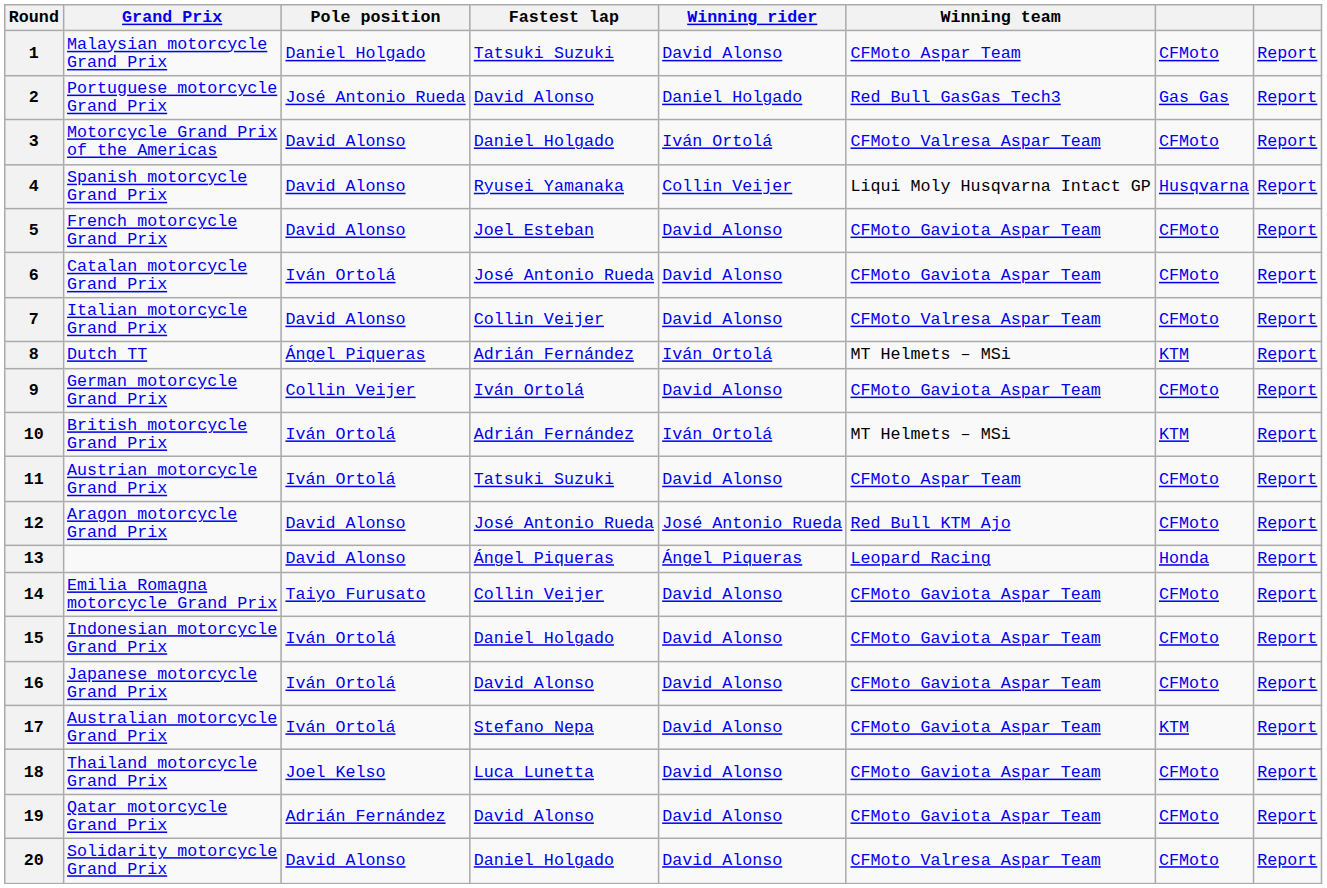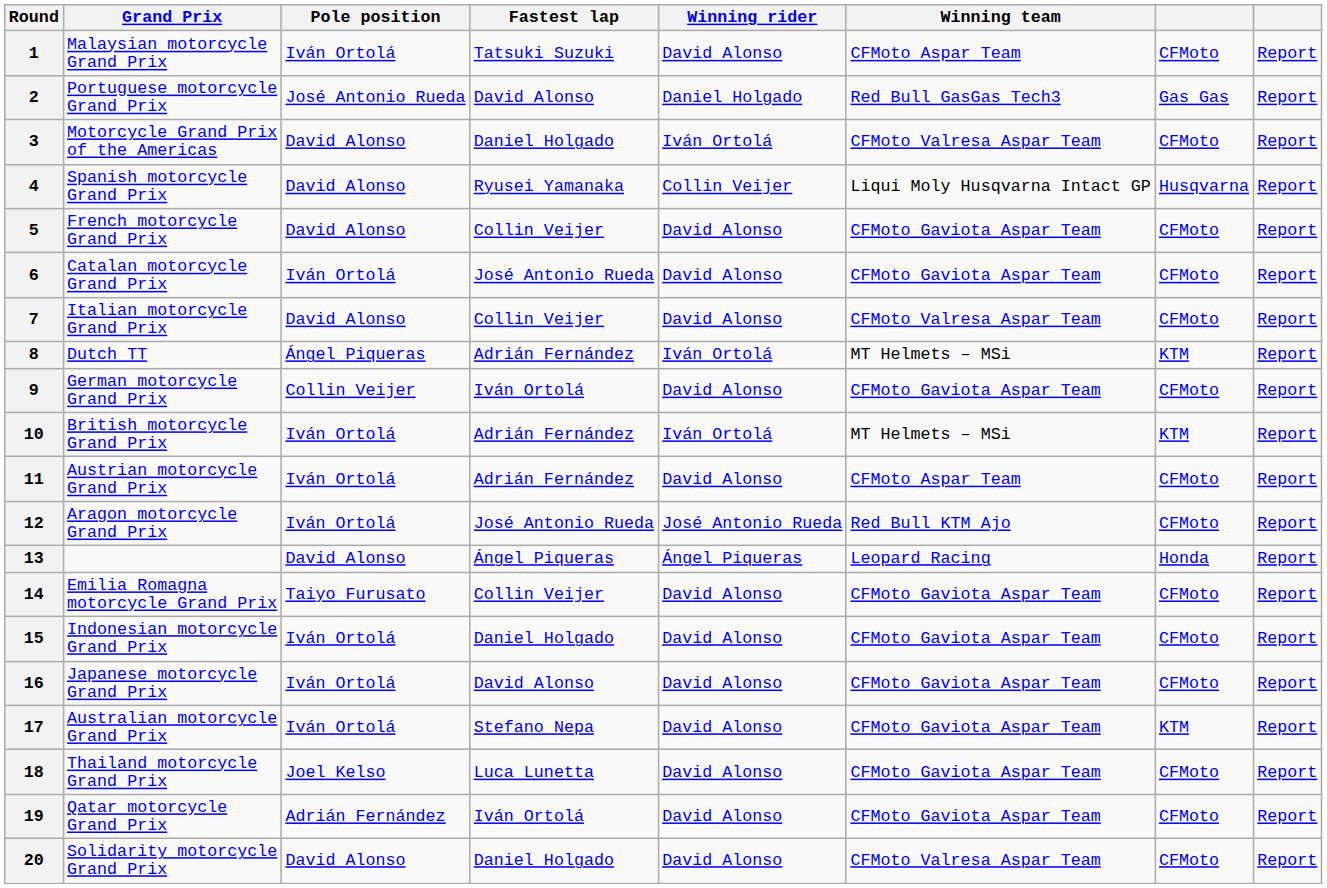 <table class="wikitable sortable" style="font-size: 85%">
 <tr>
 <th>Round</th>
 <th><a href='#'>Grand Prix</a></th>
 <th>Pole position</th>
 <th>Fastest lap</th>
 <th><a href='#'>Winning rider</a></th>
 <th>Winning team</th>
 <th></th>
 <th class="unsortable"></th>
 </tr>
 <tr>
 <th>1</th>
 <td> <a href='#'>Malaysian motorcycle Grand Prix</a></td>
-<td data-sort-value="hol"> <a href='#'>Daniel Holgado</a></td>
+<td data-sort-value="ort"> <a href='#'>Iván Ortolá</a></td>
 <td data-sort-value="suz"> <a href='#'>Tatsuki Suzuki</a></td>
 <td data-sort-value="alo"> <a href='#'>David Alonso</a></td>
 <td data-sort-value="cfm"> <a href='#'>CFMoto Aspar Team</a></td>
 <td data-sort-value="cfm"> <a href='#'>CFMoto</a></td>
 <td><a href='#'>Report</a></td>
 </tr>
 <tr>
 <th>2</th>
 <td> <a href='#'>Portuguese motorcycle Grand Prix</a></td>
 <td data-sort-value="rue" nowrap> <a href='#'>José Antonio Rueda</a></td>
 <td data-sort-value="alo"> <a href='#'>David Alonso</a></td>
 <td data-sort-value="hol"> <a href='#'>Daniel Holgado</a></td>
 <td data-sort-value="redg"> <a href='#'>Red Bull GasGas Tech3</a></td>
 <td data-sort-value="gas"> <a href='#'>Gas Gas</a></td>
 <td><a href='#'>Report</a></td>
 </tr>
 <tr>
 <th>3</th>
 <td> <a href='#'>Motorcycle Grand Prix of the Americas</a></td>
 <td data-sort-value="alo"> <a href='#'>David Alonso</a></td>
 <td data-sort-value="hol"> <a href='#'>Daniel Holgado</a></td>
 <td data-sort-value="ort"> <a href='#'>Iván Ortolá</a></td>
 <td data-sort-value="cfm"> <a href='#'>CFMoto Valresa Aspar Team</a></td>
 <td data-sort-value="cfm"> <a href='#'>CFMoto</a></td>
 <td><a href='#'>Report</a></td>
 </tr>
 <tr>
 <th>4</th>
 <td> <a href='#'>Spanish motorcycle Grand Prix</a></td>
 <td data-sort-value="alo"> <a href='#'>David Alonso</a></td>
 <td data-sort-value="yam"> <a href='#'>Ryusei Yamanaka</a></td>
 <td data-sort-value="vei"> <a href='#'>Collin Veijer</a></td>
 <td data-sort-value="liq" nowrap> Liqui Moly Husqvarna Intact GP</td>
 <td data-sort-value="hus"> <a href='#'>Husqvarna</a></td>
 <td><a href='#'>Report</a></td>
 </tr>
 <tr>
 <th>5</th>
 <td> <a href='#'>French motorcycle Grand Prix</a></td>
 <td data-sort-value="alo"> <a href='#'>David Alonso</a></td>
-<td data-sort-value="est"> <a href='#'>Joel Esteban</a></td>
+<td data-sort-value="vei"> <a href='#'>Collin Veijer</a></td>
 <td data-sort-value="alo"> <a href='#'>David Alonso</a></td>
 <td data-sort-value="cfm"> <a href='#'>CFMoto Gaviota Aspar Team</a></td>
 <td data-sort-value="cfm"> <a href='#'>CFMoto</a></td>
 <td><a href='#'>Report</a></td>
 </tr>
 <tr>
 <th>6</th>
 <td> <a href='#'>Catalan motorcycle Grand Prix</a></td>
 <td data-sort-value="ort"> <a href='#'>Iván Ortolá</a></td>
 <td data-sort-value="rue" nowrap> <a href='#'>José Antonio Rueda</a></td>
 <td data-sort-value="alo"> <a href='#'>David Alonso</a></td>
 <td data-sort-value="cfm"> <a href='#'>CFMoto Gaviota Aspar Team</a></td>
 <td data-sort-value="cfm"> <a href='#'>CFMoto</a></td>
 <td><a href='#'>Report</a></td>
 </tr>
 <tr>
 <th>7</th>
 <td> <a href='#'>Italian motorcycle Grand Prix</a></td>
 <td data-sort-value="alo"> <a href='#'>David Alonso</a></td>
 <td data-sort-value="vei"> <a href='#'>Collin Veijer</a></td>
 <td data-sort-value="alo"> <a href='#'>David Alonso</a></td>
 <td data-sort-value="cfm"> <a href='#'>CFMoto Valresa Aspar Team</a></td>
 <td data-sort-value="cfm"> <a href='#'>CFMoto</a></td>
 <td><a href='#'>Report</a></td>
 </tr>
 <tr>
 <th>8</th>
 <td> <a href='#'>Dutch TT</a></td>
 <td data-sort-value="piq"> <a href='#'>Ángel Piqueras</a></td>
 <td data-sort-value="fer"> <a href='#'>Adrián Fernández</a></td>
 <td data-sort-value="ort"> <a href='#'>Iván Ortolá</a></td>
 <td data-sort-value="mt"> MT Helmets – MSi</td>
 <td data-sort-value="ktm"> <a href='#'>KTM</a></td>
 <td><a href='#'>Report</a></td>
 </tr>
 <tr>
 <th>9</th>
 <td> <a href='#'>German motorcycle Grand Prix</a></td>
 <td data-sort-value="vei"> <a href='#'>Collin Veijer</a></td>
 <td data-sort-value="ort"> <a href='#'>Iván Ortolá</a></td>
 <td data-sort-value="alo"> <a href='#'>David Alonso</a></td>
 <td data-sort-value="cfm"> <a href='#'>CFMoto Gaviota Aspar Team</a></td>
 <td data-sort-value="cfm"> <a href='#'>CFMoto</a></td>
 <td><a href='#'>Report</a></td>
 </tr>
 <tr>
 <th>10</th>
 <td> <a href='#'>British motorcycle Grand Prix</a></td>
 <td data-sort-value="ort"> <a href='#'>Iván Ortolá</a></td>
 <td data-sort-value="fer"> <a href='#'>Adrián Fernández</a></td>
 <td data-sort-value="ort"> <a href='#'>Iván Ortolá</a></td>
 <td data-sort-value="mt"> MT Helmets – MSi</td>
 <td data-sort-value="ktm"> <a href='#'>KTM</a></td>
 <td><a href='#'>Report</a></td>
 </tr>
 <tr>
 <th>11</th>
 <td> <a href='#'>Austrian motorcycle Grand Prix</a></td>
 <td data-sort-value="ort"> <a href='#'>Iván Ortolá</a></td>
-<td data-sort-value="suz"> <a href='#'>Tatsuki Suzuki</a></td>
+<td data-sort-value="fer"> <a href='#'>Adrián Fernández</a></td>
 <td data-sort-value="alo"> <a href='#'>David Alonso</a></td>
 <td data-sort-value="cfm"> <a href='#'>CFMoto Aspar Team</a></td>
 <td data-sort-value="cfm"> <a href='#'>CFMoto</a></td>
 <td><a href='#'>Report</a></td>
 </tr>
 <tr>
 <th>12</th>
 <td> <a href='#'>Aragon motorcycle Grand Prix</a></td>
-<td data-sort-value="alo"> <a href='#'>David Alonso</a></td>
+<td data-sort-value="ort"> <a href='#'>Iván Ortolá</a></td>
 <td data-sort-value="rue"> <a href='#'>José Antonio Rueda</a></td>
 <td data-sort-value="rue" nowrap> <a href='#'>José Antonio Rueda</a></td>
 <td data-sort-value="red"> <a href='#'>Red Bull KTM Ajo</a></td>
 <td data-sort-value="cfm"> <a href='#'>CFMoto</a></td>
 <td><a href='#'>Report</a></td>
 </tr>
 <tr>
 <th>13</th>
 <td></td>
 <td data-sort-value="alo"> <a href='#'>David Alonso</a></td>
 <td data-sort-value="piq"> <a href='#'>Ángel Piqueras</a></td>
 <td data-sort-value="piq"> <a href='#'>Ángel Piqueras</a></td>
 <td data-sort-value="leo"> <a href='#'>Leopard Racing</a></td>
 <td data-sort-value="hon"> <a href='#'>Honda</a></td>
 <td><a href='#'>Report</a></td>
 </tr>
 <tr>
 <th>14</th>
 <td> <a href='#'>Emilia Romagna motorcycle Grand Prix</a></td>
 <td data-sort-value="fur"> <a href='#'>Taiyo Furusato</a></td>
 <td data-sort-value="vei"> <a href='#'>Collin Veijer</a></td>
 <td data-sort-value="alo"> <a href='#'>David Alonso</a></td>
 <td data-sort-value="cfm"> <a href='#'>CFMoto Gaviota Aspar Team</a></td>
 <td data-sort-value="cfm"> <a href='#'>CFMoto</a></td>
 <td><a href='#'>Report</a></td>
 </tr>
 <tr>
 <th>15</th>
 <td> <a href='#'>Indonesian motorcycle Grand Prix</a></td>
 <td data-sort-value="ort"> <a href='#'>Iván Ortolá</a></td>
 <td data-sort-value="hol"> <a href='#'>Daniel Holgado</a></td>
 <td data-sort-value="alo"> <a href='#'>David Alonso</a></td>
 <td data-sort-value="cfm"> <a href='#'>CFMoto Gaviota Aspar Team</a></td>
 <td data-sort-value="cfm"> <a href='#'>CFMoto</a></td>
 <td><a href='#'>Report</a></td>
 </tr>
 <tr>
 <th>16</th>
 <td> <a href='#'>Japanese motorcycle Grand Prix</a></td>
 <td data-sort-value="ort"> <a href='#'>Iván Ortolá</a></td>
 <td data-sort-value="alo"> <a href='#'>David Alonso</a></td>
 <td data-sort-value="alo"> <a href='#'>David Alonso</a></td>
 <td data-sort-value="cfm"> <a href='#'>CFMoto Gaviota Aspar Team</a></td>
 <td data-sort-value="cfm"> <a href='#'>CFMoto</a></td>
 <td><a href='#'>Report</a></td>
 </tr>
 <tr>
 <th>17</th>
 <td> <a href='#'>Australian motorcycle Grand Prix</a></td>
 <td data-sort-value="ort"> <a href='#'>Iván Ortolá</a></td>
 <td data-sort-value="nep"> <a href='#'>Stefano Nepa</a></td>
 <td data-sort-value="alo"> <a href='#'>David Alonso</a></td>
 <td data-sort-value="cfm"> <a href='#'>CFMoto Gaviota Aspar Team</a></td>
 <td data-sort-value="ktm"> <a href='#'>KTM</a></td>
 <td><a href='#'>Report</a></td>
 </tr>
 <tr>
 <th>18</th>
 <td> <a href='#'>Thailand motorcycle Grand Prix</a></td>
 <td data-sort-value="kel"> <a href='#'>Joel Kelso</a></td>
 <td data-sort-value="lun"> <a href='#'>Luca Lunetta</a></td>
 <td data-sort-value="alo"> <a href='#'>David Alonso</a></td>
 <td data-sort-value="cfm"> <a href='#'>CFMoto Gaviota Aspar Team</a></td>
 <td data-sort-value="cfm"> <a href='#'>CFMoto</a></td>
 <td><a href='#'>Report</a></td>
 </tr>
 <tr>
 <th>19</th>
 <td> <a href='#'>Qatar motorcycle Grand Prix</a></td>
 <td data-sort-value="fer"> <a href='#'>Adrián Fernández</a></td>
-<td data-sort-value="alo"> <a href='#'>David Alonso</a></td>
+<td data-sort-value="ort"> <a href='#'>Iván Ortolá</a></td>
 <td data-sort-value="alo"> <a href='#'>David Alonso</a></td>
 <td data-sort-value="cfm"> <a href='#'>CFMoto Gaviota Aspar Team</a></td>
 <td data-sort-value="cfm"> <a href='#'>CFMoto</a></td>
 <td><a href='#'>Report</a></td>
 </tr>
 <tr>
 <th>20</th>
 <td> <a href='#'>Solidarity motorcycle Grand Prix</a></td>
 <td data-sort-value="alo"> <a href='#'>David Alonso</a></td>
 <td data-sort-value="hol"> <a href='#'>Daniel Holgado</a></td>
 <td data-sort-value="alo"> <a href='#'>David Alonso</a></td>
 <td data-sort-value="cfm"> <a href='#'>CFMoto Valresa Aspar Team</a></td>
 <td data-sort-value="cfm"> <a href='#'>CFMoto</a></td>
 <td><a href='#'>Report</a></td>
 </tr>
 </table>
